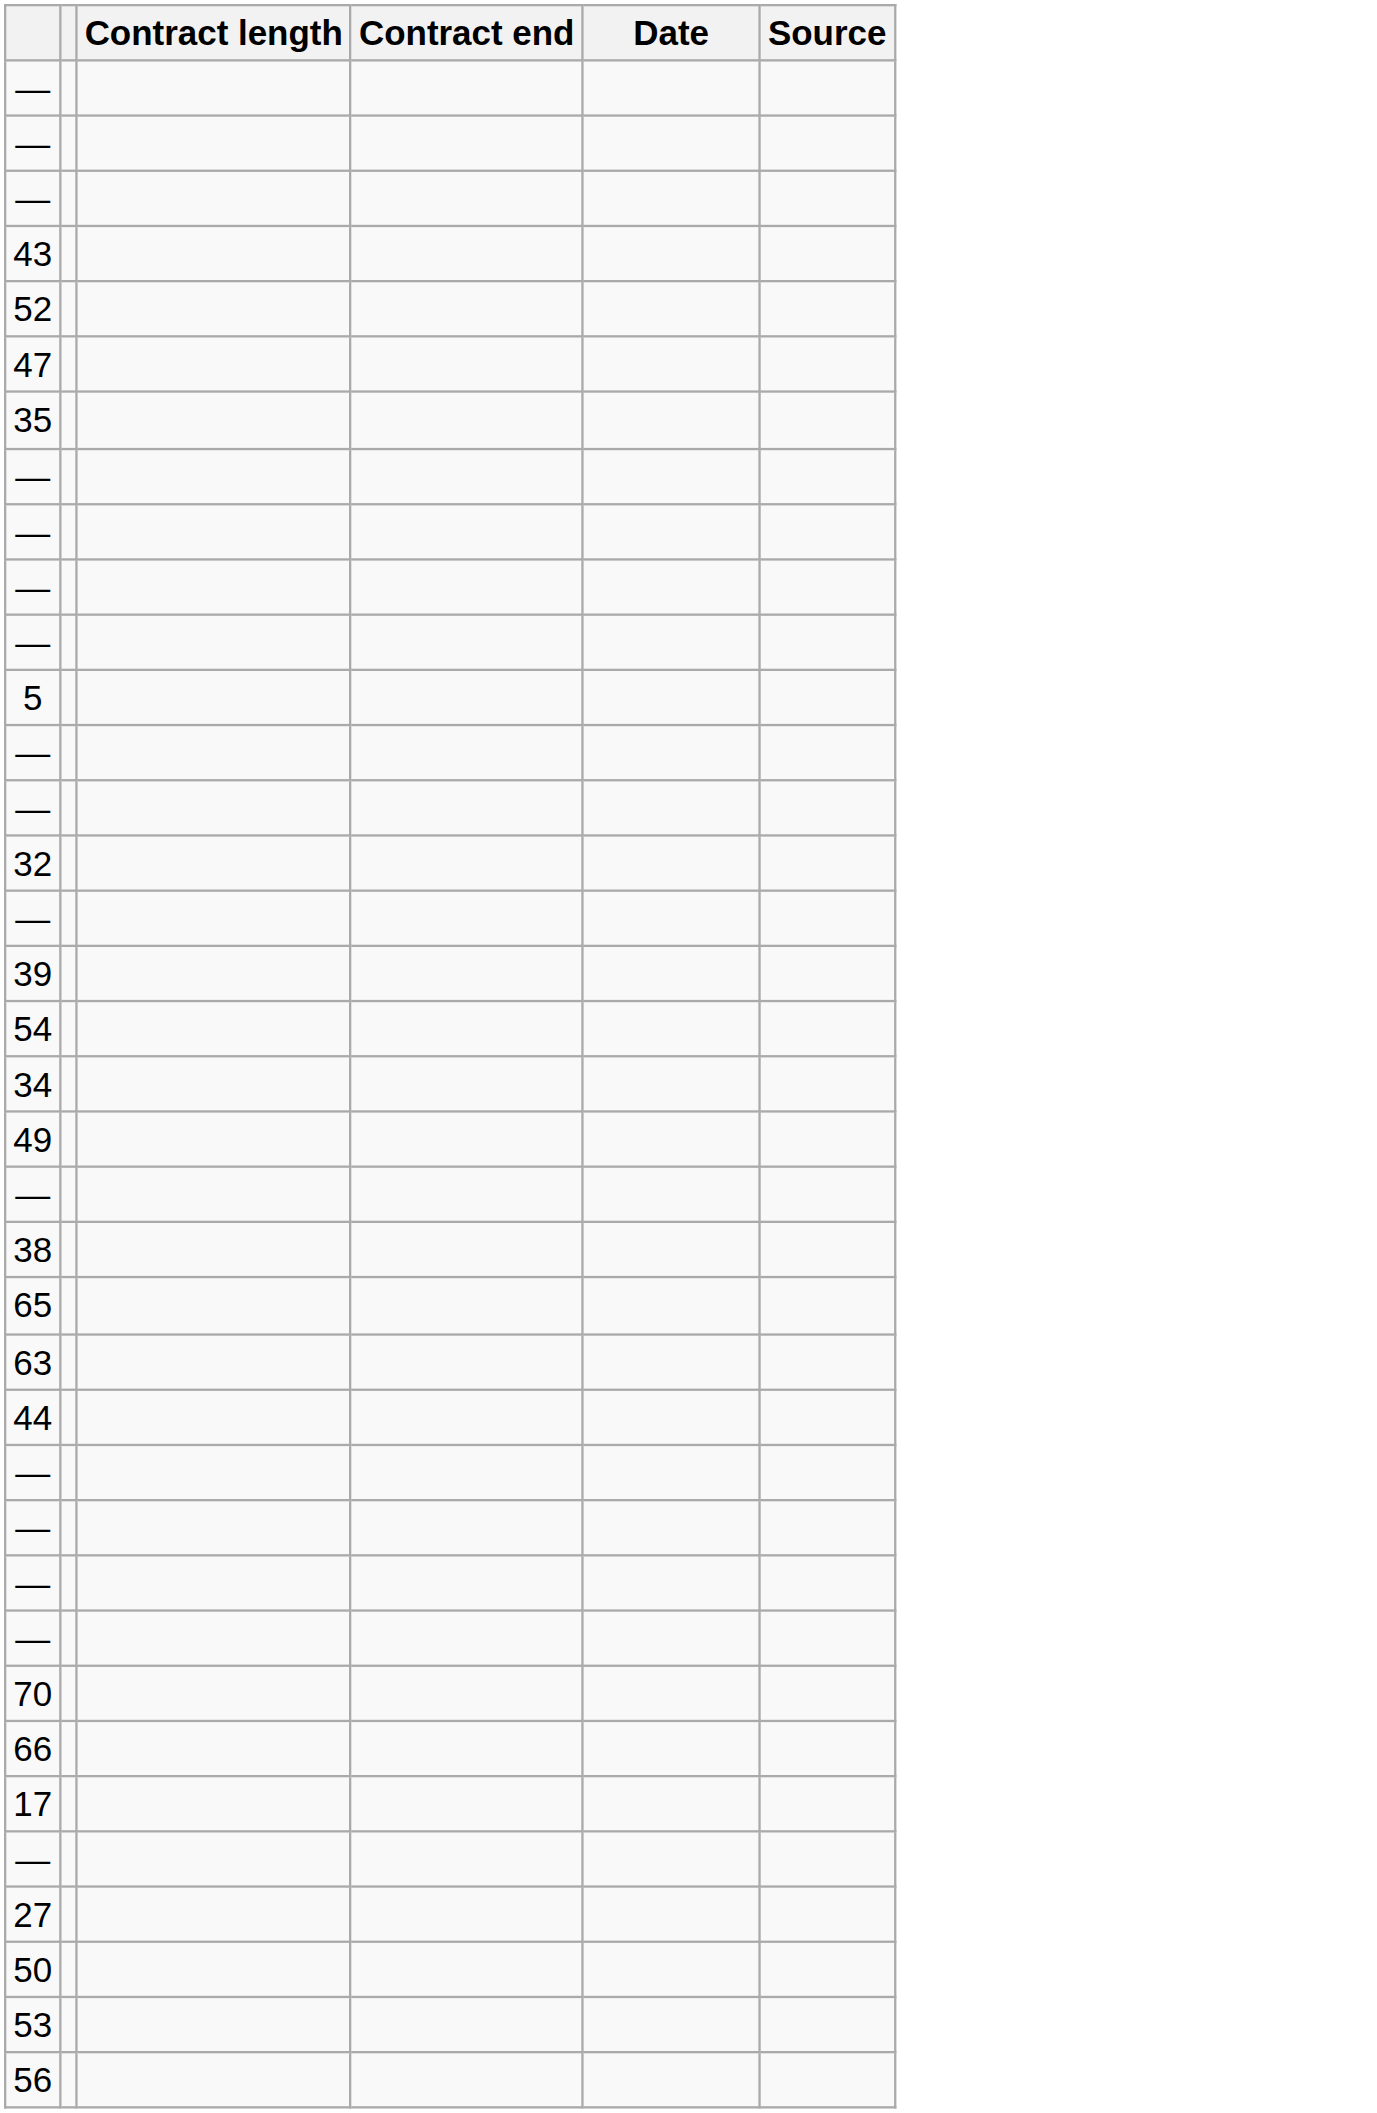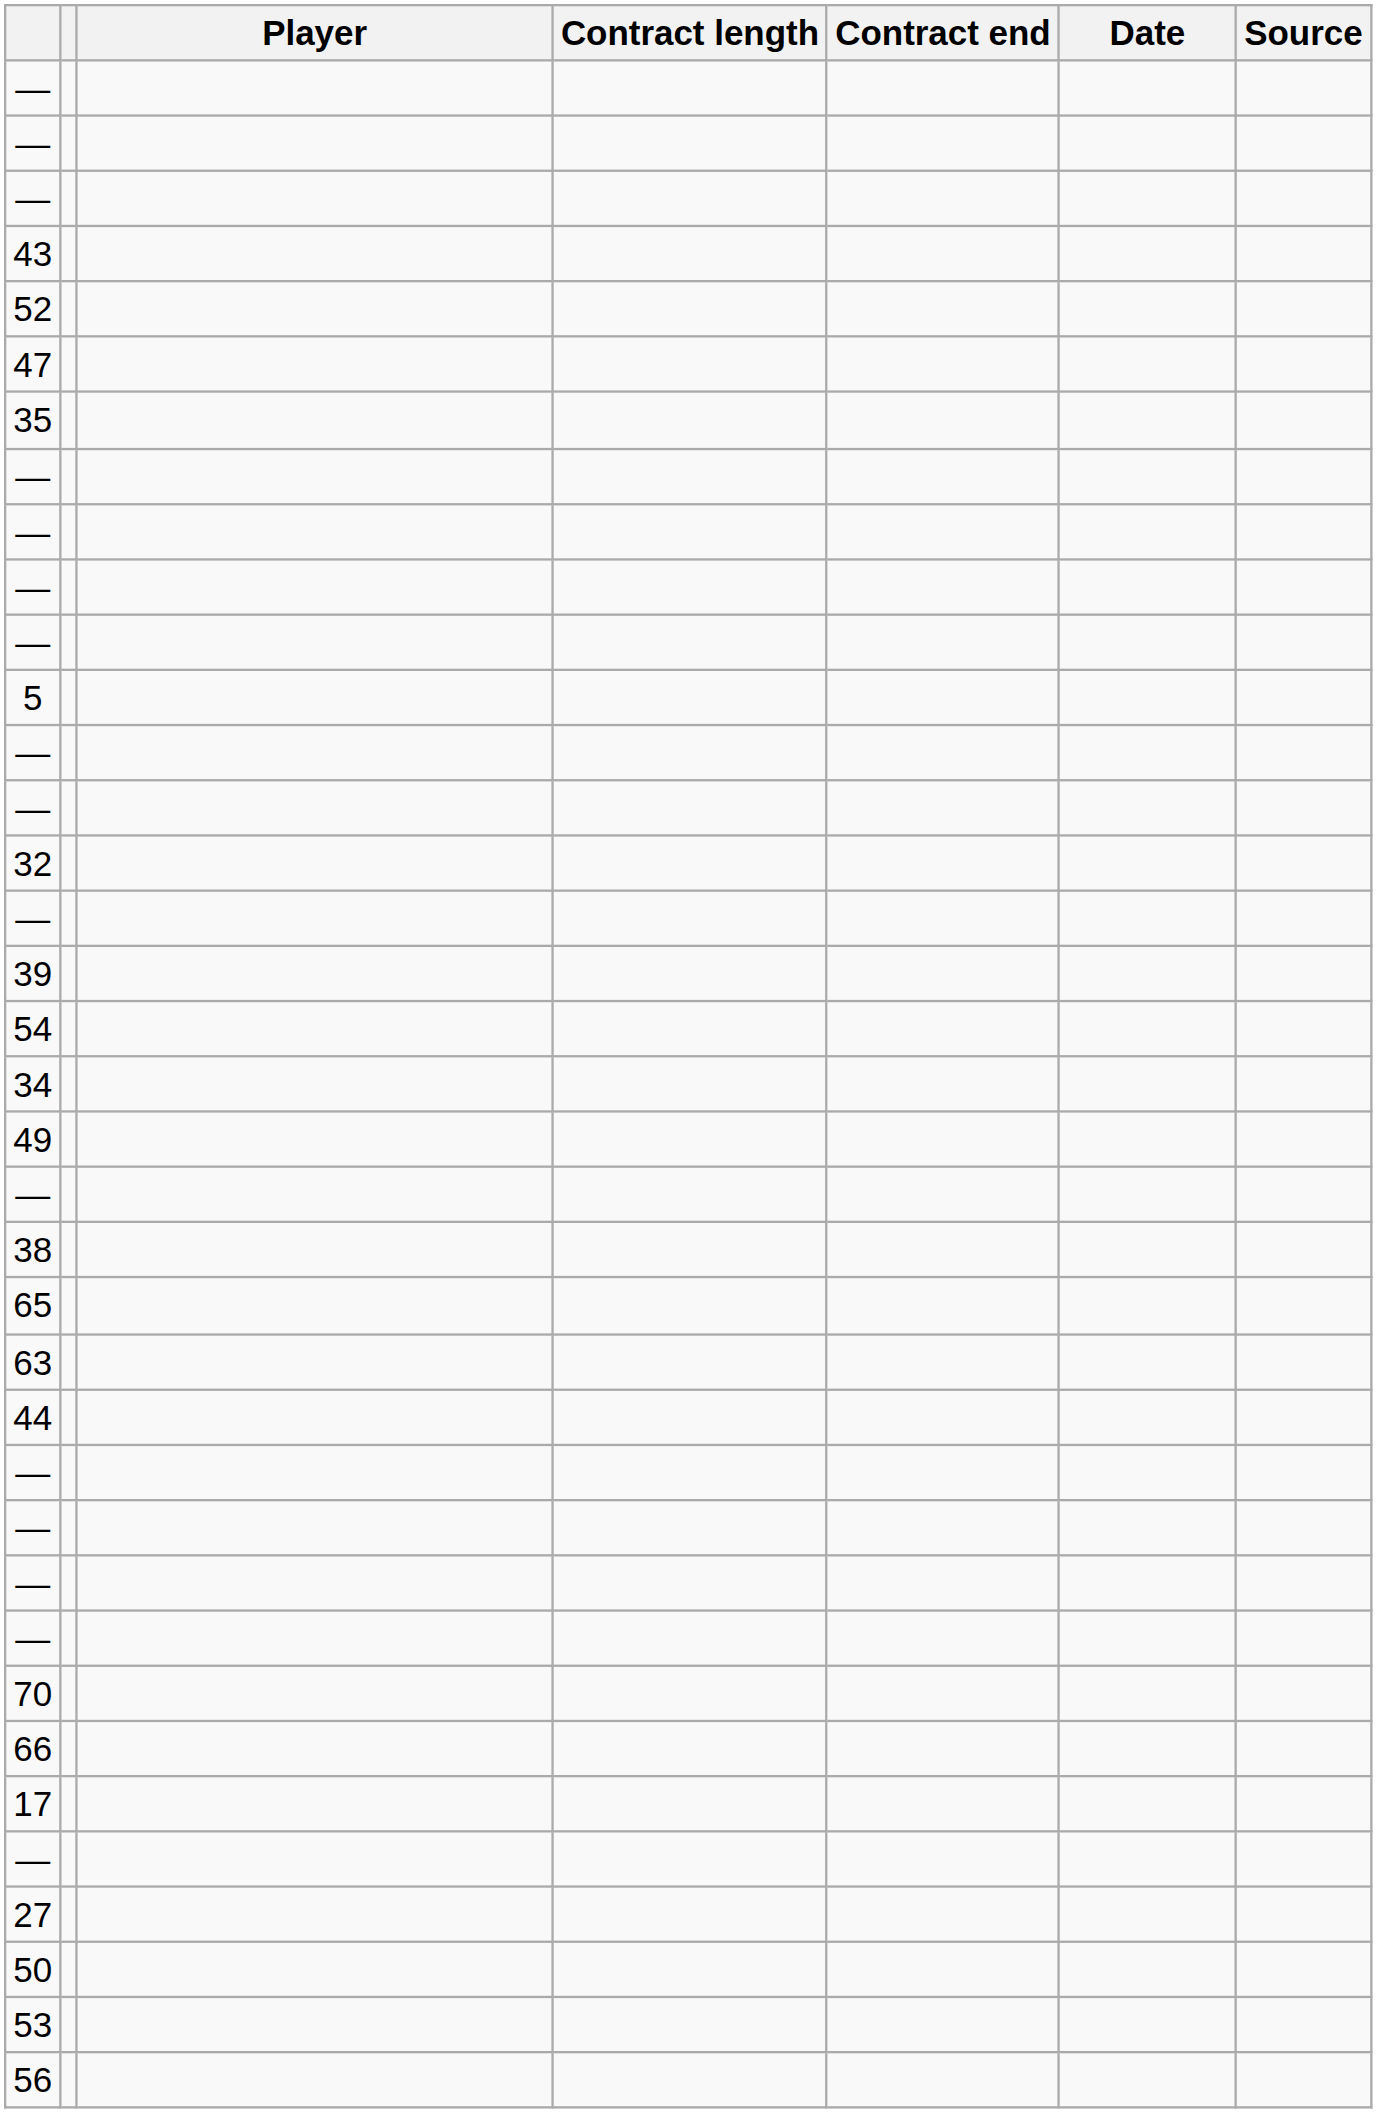 <table class="wikitable plainrowheaders sortable" style="font-size:95%">
 <tr>
 <th></th>
 <th></th>
+<th scope="col" style="width:200px;">Player</th>
 <th>Contract length</th>
 <th>Contract end</th>
 <th scope="col" style="width:70px;">Date</th>
 <th>Source</th>
 </tr>
 <tr>
 <td align=center>—</td>
 <td align=center></td>
+<td></td>
 <td align=center></td>
 <td align=center></td>
 <td align=center></td>
 <td align=center></td>
 </tr>
 <tr>
 <td align=center>—</td>
 <td align=center></td>
+<td></td>
 <td align=center></td>
 <td align=center></td>
 <td align=center></td>
 <td align=center></td>
 </tr>
 <tr>
 <td align=center>—</td>
 <td align=center></td>
+<td></td>
 <td align=center></td>
 <td align=center></td>
 <td align=center></td>
 <td align=center></td>
 </tr>
 <tr>
 <td align=center>43</td>
 <td align=center></td>
+<td></td>
 <td align=center></td>
 <td align=center></td>
 <td align=center></td>
 <td align=center></td>
 </tr>
 <tr>
 <td align=center>52</td>
 <td align=center></td>
+<td></td>
 <td align=center></td>
 <td align=center></td>
 <td align=center></td>
 <td align=center></td>
 </tr>
 <tr>
 <td align=center>47</td>
 <td align=center></td>
+<td></td>
 <td align=center></td>
 <td align=center></td>
 <td align=center></td>
 <td align=center></td>
 </tr>
 <tr>
 <td align=center>35</td>
 <td align=center></td>
+<td></td>
 <td align=center></td>
 <td align=center></td>
 <td align=center></td>
 <td align=center></td>
 </tr>
 <tr>
 <td align=center>—</td>
 <td align=center></td>
+<td></td>
 <td align=center></td>
 <td align=center></td>
 <td align=center></td>
 <td align=center></td>
 </tr>
 <tr>
 <td align=center>—</td>
 <td align=center></td>
+<td></td>
 <td align=center></td>
 <td align=center></td>
 <td align=center></td>
 <td align=center></td>
 </tr>
 <tr>
 <td align=center>—</td>
 <td align=center></td>
+<td></td>
 <td align=center></td>
 <td align=center></td>
 <td align=center></td>
 <td align=center></td>
 </tr>
 <tr>
 <td align=center>—</td>
 <td align=center></td>
+<td></td>
 <td align=center></td>
 <td align=center></td>
 <td align=center></td>
 <td align=center></td>
 </tr>
 <tr>
 <td align=center>5</td>
 <td align=center></td>
+<td></td>
 <td align=center></td>
 <td align=center></td>
 <td align=center></td>
 <td align=center></td>
 </tr>
 <tr>
 <td align=center>—</td>
 <td align=center></td>
+<td></td>
 <td align=center></td>
 <td align=center></td>
 <td align=center></td>
 <td align=center></td>
 </tr>
 <tr>
 <td align=center>—</td>
 <td align=center></td>
+<td></td>
 <td align=center></td>
 <td align=center></td>
 <td align=center></td>
 <td align=center></td>
 </tr>
 <tr>
 <td align=center>32</td>
 <td align=center></td>
+<td></td>
 <td align=center></td>
 <td align=center></td>
 <td align=center></td>
 <td align=center></td>
 </tr>
 <tr>
 <td align=center>—</td>
 <td align=center></td>
+<td></td>
 <td align=center></td>
 <td align=center></td>
 <td align=center></td>
 <td align=center></td>
 </tr>
 <tr>
 <td align=center>39</td>
 <td align=center></td>
+<td></td>
 <td align=center></td>
 <td align=center></td>
 <td align=center></td>
 <td align=center></td>
 </tr>
 <tr>
 <td align=center>54</td>
 <td align=center></td>
+<td></td>
 <td align=center></td>
 <td align=center></td>
 <td align=center></td>
 <td align=center></td>
 </tr>
 <tr>
 <td align=center>34</td>
 <td align=center></td>
+<td></td>
 <td align=center></td>
 <td align=center></td>
 <td align=center></td>
 <td align=center></td>
 </tr>
 <tr>
 <td align=center>49</td>
 <td align=center></td>
+<td></td>
 <td align=center></td>
 <td align=center></td>
 <td align=center></td>
 <td align=center></td>
 </tr>
 <tr>
 <td align=center>—</td>
 <td align=center></td>
+<td></td>
 <td align=center></td>
 <td align=center></td>
 <td align=center></td>
 <td align=center></td>
 </tr>
 <tr>
 <td align=center>38</td>
 <td align=center></td>
+<td></td>
 <td align=center></td>
 <td align=center></td>
 <td align=center></td>
 <td align=center></td>
 </tr>
 <tr>
 <td align=center>65</td>
 <td align=center></td>
+<td></td>
 <td align=center></td>
 <td align=center></td>
 <td align=center></td>
 <td align=center></td>
 </tr>
 <tr>
 <td align=center>63</td>
 <td align=center></td>
+<td></td>
 <td align=center></td>
 <td align=center></td>
 <td align=center></td>
 <td align=center></td>
 </tr>
 <tr>
 <td align=center>44</td>
 <td align=center></td>
+<td></td>
 <td align=center></td>
 <td align=center></td>
 <td align=center></td>
 <td align=center></td>
 </tr>
 <tr>
 <td align=center>—</td>
 <td align=center></td>
+<td></td>
 <td align=center></td>
 <td align=center></td>
 <td align=center></td>
 <td align=center></td>
 </tr>
 <tr>
 <td align=center>—</td>
 <td align=center></td>
+<td></td>
 <td align=center></td>
 <td align=center></td>
 <td align=center></td>
 <td align=center></td>
 </tr>
 <tr>
 <td align=center>—</td>
 <td align=center></td>
+<td></td>
 <td align=center></td>
 <td align=center></td>
 <td align=center></td>
 <td align=center></td>
 </tr>
 <tr>
 <td align=center>—</td>
 <td align=center></td>
+<td></td>
 <td align=center></td>
 <td align=center></td>
 <td align=center></td>
 <td align=center></td>
 </tr>
 <tr>
 <td align=center>70</td>
 <td align=center></td>
+<td></td>
 <td align=center></td>
 <td align=center></td>
 <td align=center></td>
 <td align=center></td>
 </tr>
 <tr>
 <td align=center>66</td>
 <td align=center></td>
+<td></td>
 <td align=center></td>
 <td align=center></td>
 <td align=center></td>
 <td align=center></td>
 </tr>
 <tr>
 <td align=center>17</td>
 <td align=center></td>
+<td></td>
 <td align=center></td>
 <td align=center></td>
 <td align=center></td>
 <td align=center></td>
 </tr>
 <tr>
 <td align=center>—</td>
 <td align=center></td>
+<td></td>
 <td align=center></td>
 <td align=center></td>
 <td align=center></td>
 <td align=center></td>
 </tr>
 <tr>
 <td align=center>27</td>
 <td align=center></td>
+<td></td>
 <td align=center></td>
 <td align=center></td>
 <td align=center></td>
 <td align=center></td>
 </tr>
 <tr>
 <td align=center>50</td>
 <td align=center></td>
+<td></td>
 <td align=center></td>
 <td align=center></td>
 <td align=center></td>
 <td align=center></td>
 </tr>
 <tr>
 <td align=center>53</td>
 <td align=center></td>
+<td></td>
 <td align=center></td>
 <td align=center></td>
 <td align=center></td>
 <td align=center></td>
 </tr>
 <tr>
 <td align=center>56</td>
 <td align=center></td>
+<td></td>
 <td align=center></td>
 <td align=center></td>
 <td align=center></td>
 <td align=center></td>
 </tr>
 </table>
